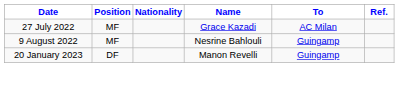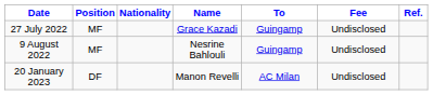 <table class="wikitable" style="text-align:center; font-size:90%; ">
 <tr>
 <th style="background:#FFFFFF; color:blue; width:200px;">Date</th>
 <th style="background:#FFFFFF; color:blue; width:50px;">Position</th>
 <th style="background:#FFFFFF; color:blue; width:50px;">Nationality</th>
 <th style="background:#FFFFFF; color:blue; width:200px;">Name</th>
 <th style="background:#FFFFFF; color:blue; width:200px;">To</th>
+<th style="background:#FFFFFF; color:blue; width:200px;">Fee</th>
 <th style="background:#FFFFFF; color:blue; width:50px;">Ref.</th>
 </tr>
 <tr>
 <td>27 July 2022</td>
 <td>MF</td>
 <td></td>
 <td><a href='#'>Grace Kazadi</a></td>
-<td><a href='#'>AC Milan</a></td>
+<td><a href='#'>Guingamp</a></td>
+<td>Undisclosed</td>
 <td></td>
 </tr>
 <tr>
 <td>9 August 2022</td>
 <td>MF</td>
 <td></td>
 <td>Nesrine Bahlouli</td>
 <td><a href='#'>Guingamp</a></td>
+<td>Undisclosed</td>
 <td></td>
 </tr>
 <tr>
 <td>20 January 2023</td>
 <td>DF</td>
 <td></td>
 <td>Manon Revelli</td>
-<td><a href='#'>Guingamp</a></td>
+<td><a href='#'>AC Milan</a></td>
+<td>Undisclosed</td>
 <td></td>
 </tr>
 </table>
